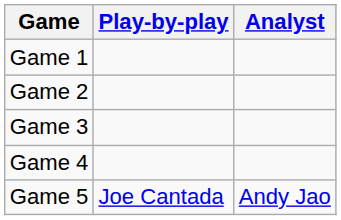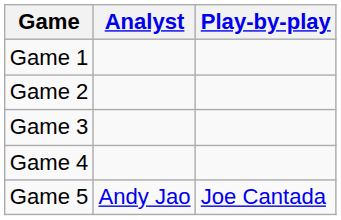 <table class=wikitable>
 <tr>
 <th>Game</th>
+<th><a href='#'>Analyst</a></th>
 <th><a href='#'>Play-by-play</a></th>
-<th><a href='#'>Analyst</a></th>
 </tr>
 <tr>
 <td>Game 1</td>
 <td></td>
 <td></td>
 </tr>
 <tr>
 <td>Game 2</td>
 <td></td>
 <td></td>
 </tr>
 <tr>
 <td>Game 3</td>
 <td></td>
 <td></td>
 </tr>
 <tr>
 <td>Game 4</td>
 <td></td>
 <td></td>
 </tr>
 <tr>
 <td>Game 5</td>
+<td><a href='#'>Andy Jao</a></td>
 <td><a href='#'>Joe Cantada</a></td>
-<td><a href='#'>Andy Jao</a></td>
 </tr>
 </table>
